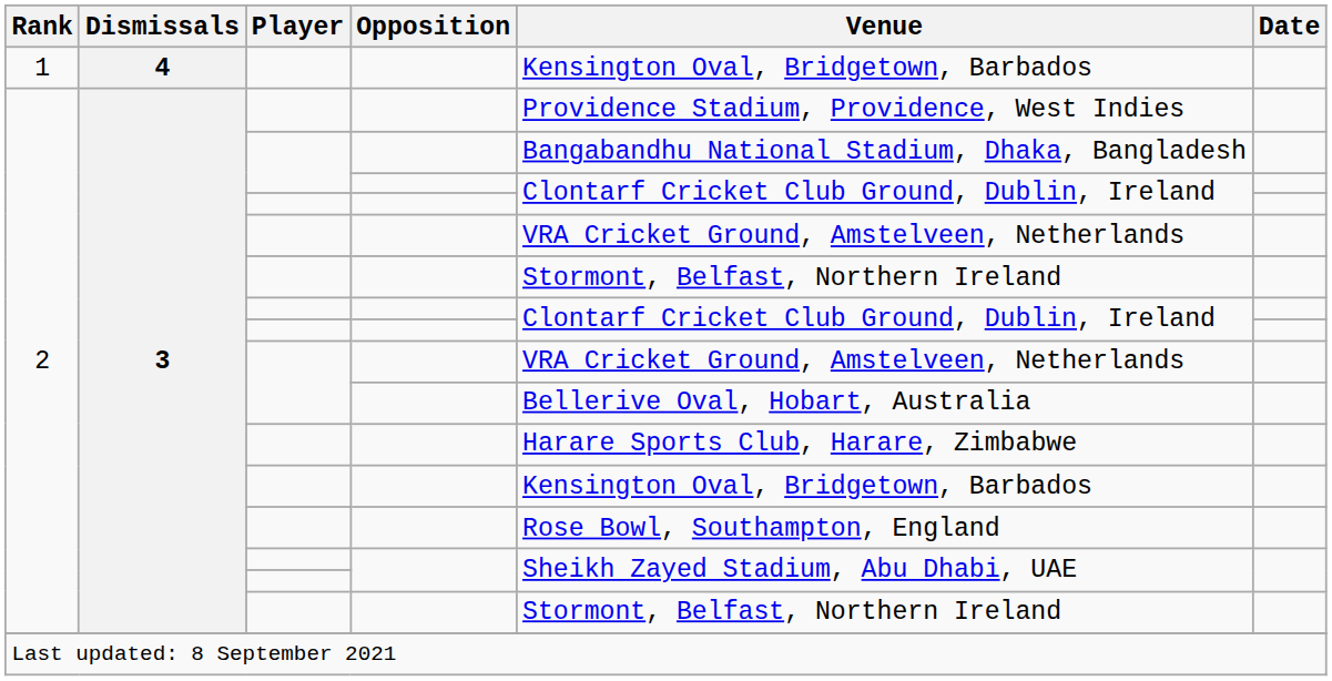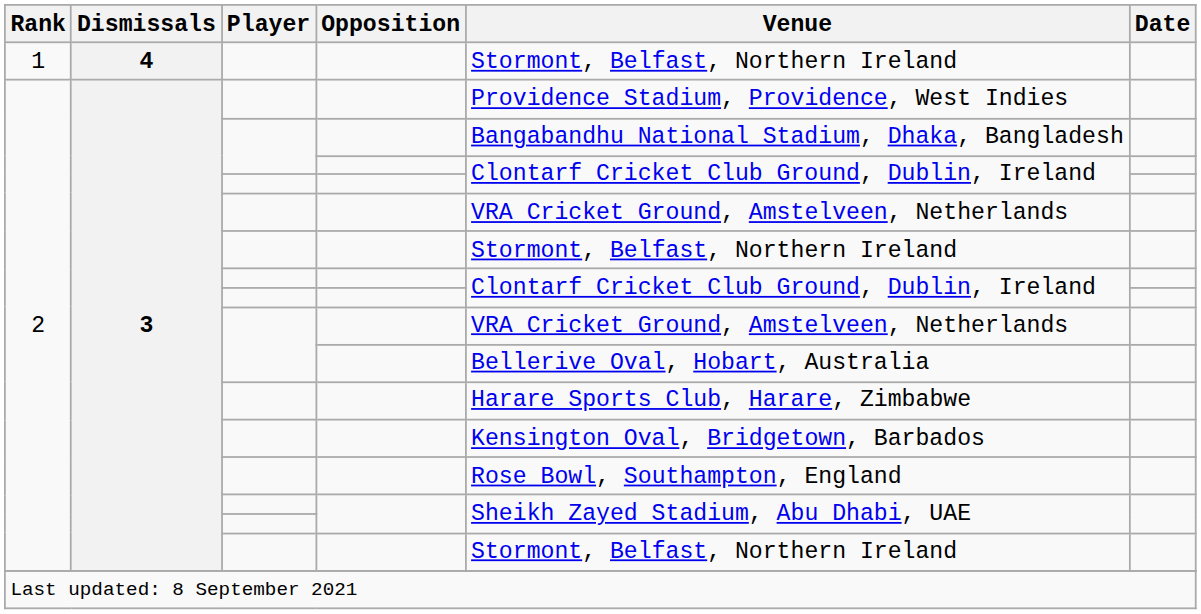 <table class="wikitable plainrowheaders sortable">
 <tr>
 <th scope=col>Rank</th>
 <th scope=col>Dismissals</th>
 <th scope=col>Player</th>
 <th scope=col>Opposition</th>
 <th scope=col>Venue</th>
 <th scope=col>Date</th>
 </tr>
 <tr>
 <td align=center>1</td>
 <th scope=row style=text-align:center;>4</th>
 <td></td>
 <td></td>
-<td><a href='#'>Kensington Oval</a>, <a href='#'>Bridgetown</a>, Barbados</td>
+<td><a href='#'>Stormont</a>, <a href='#'>Belfast</a>, Northern Ireland</td>
 <td></td>
 </tr>
 <tr>
 <td align=center rowspan=16>2</td>
 <th scope=row style=text-align:center; rowspan=16>3</th>
 <td></td>
 <td></td>
 <td><a href='#'>Providence Stadium</a>, <a href='#'>Providence</a>, West Indies</td>
 <td> </td>
 </tr>
 <tr>
 <td rowspan=2></td>
 <td></td>
 <td><a href='#'>Bangabandhu National Stadium</a>, <a href='#'>Dhaka</a>, Bangladesh</td>
 <td></td>
 </tr>
 <tr>
 <td></td>
 <td rowspan=2><a href='#'>Clontarf Cricket Club Ground</a>, <a href='#'>Dublin</a>, Ireland</td>
 <td></td>
 </tr>
 <tr>
 <td></td>
 <td></td>
 <td></td>
 </tr>
 <tr>
 <td></td>
 <td></td>
 <td><a href='#'>VRA Cricket Ground</a>, <a href='#'>Amstelveen</a>, Netherlands</td>
 <td></td>
 </tr>
 <tr>
 <td></td>
 <td></td>
 <td><a href='#'>Stormont</a>, <a href='#'>Belfast</a>, Northern Ireland</td>
 <td></td>
 </tr>
 <tr>
 <td></td>
 <td></td>
 <td rowspan=2><a href='#'>Clontarf Cricket Club Ground</a>, <a href='#'>Dublin</a>, Ireland</td>
 <td></td>
 </tr>
 <tr>
 <td></td>
 <td></td>
 <td></td>
 </tr>
 <tr>
 <td rowspan=2></td>
 <td></td>
 <td><a href='#'>VRA Cricket Ground</a>, <a href='#'>Amstelveen</a>, Netherlands</td>
 <td></td>
 </tr>
 <tr>
 <td></td>
 <td><a href='#'>Bellerive Oval</a>, <a href='#'>Hobart</a>, Australia</td>
 <td> </td>
 </tr>
 <tr>
 <td></td>
 <td></td>
 <td><a href='#'>Harare Sports Club</a>, <a href='#'>Harare</a>, Zimbabwe</td>
 <td></td>
 </tr>
 <tr>
 <td></td>
 <td></td>
 <td><a href='#'>Kensington Oval</a>, <a href='#'>Bridgetown</a>, Barbados</td>
 <td></td>
 </tr>
 <tr>
 <td></td>
 <td></td>
 <td><a href='#'>Rose Bowl</a>, <a href='#'>Southampton</a>, England</td>
 <td></td>
 </tr>
 <tr>
 <td></td>
 <td rowspan=2></td>
 <td rowspan=2><a href='#'>Sheikh Zayed Stadium</a>, <a href='#'>Abu Dhabi</a>, UAE</td>
 <td rowspan=2></td>
 </tr>
 <tr>
 <td></td>
 </tr>
 <tr>
 <td></td>
 <td></td>
 <td><a href='#'>Stormont</a>, <a href='#'>Belfast</a>, Northern Ireland</td>
 <td></td>
 </tr>
 <tr>
 </tr>
 <tr class=sortbottom>
 <td colspan=6><small>Last updated: 8 September 2021</small></td>
 </tr>
 </table>
